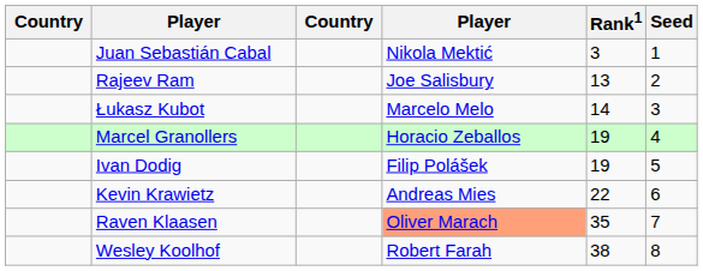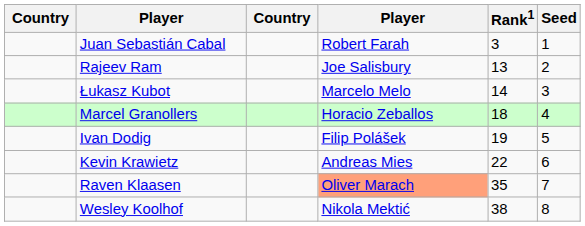 <table class="sortable wikitable">
 <tr>
 <th width="70">Country</th>
 <th width="175">Player</th>
 <th width="70">Country</th>
 <th width="175">Player</th>
 <th>Rank<sup>1</sup></th>
 <th>Seed</th>
 </tr>
 <tr>
 <td></td>
 <td><a href='#'>Juan Sebastián Cabal</a></td>
 <td></td>
-<td><a href='#'>Nikola Mektić</a></td>
+<td><a href='#'>Robert Farah</a></td>
 <td>3</td>
 <td>1</td>
 </tr>
 <tr>
 <td></td>
 <td><a href='#'>Rajeev Ram</a></td>
 <td></td>
 <td><a href='#'>Joe Salisbury</a></td>
 <td>13</td>
 <td>2</td>
 </tr>
 <tr>
 <td></td>
 <td><a href='#'>Łukasz Kubot</a></td>
 <td></td>
 <td><a href='#'>Marcelo Melo</a></td>
 <td>14</td>
 <td>3</td>
 </tr>
 <tr style="background-color:#cfc;">
 <td></td>
 <td><a href='#'>Marcel Granollers</a></td>
 <td></td>
 <td><a href='#'>Horacio Zeballos</a></td>
-<td>19</td>
+<td>18</td>
 <td>4</td>
 </tr>
 <tr>
 <td></td>
 <td><a href='#'>Ivan Dodig</a></td>
 <td></td>
 <td><a href='#'>Filip Polášek</a></td>
 <td>19</td>
 <td>5</td>
 </tr>
 <tr>
 <td></td>
 <td><a href='#'>Kevin Krawietz</a></td>
 <td></td>
 <td><a href='#'>Andreas Mies</a></td>
 <td>22</td>
 <td>6</td>
 </tr>
 <tr>
 <td></td>
 <td><a href='#'>Raven Klaasen</a></td>
 <td></td>
 <td style="background: lightsalmon;"><a href='#'>Oliver Marach</a></td>
 <td>35</td>
 <td>7</td>
 </tr>
 <tr>
 <td></td>
 <td><a href='#'>Wesley Koolhof</a></td>
 <td></td>
-<td><a href='#'>Robert Farah</a></td>
+<td><a href='#'>Nikola Mektić</a></td>
 <td>38</td>
 <td>8</td>
 </tr>
 </table>
